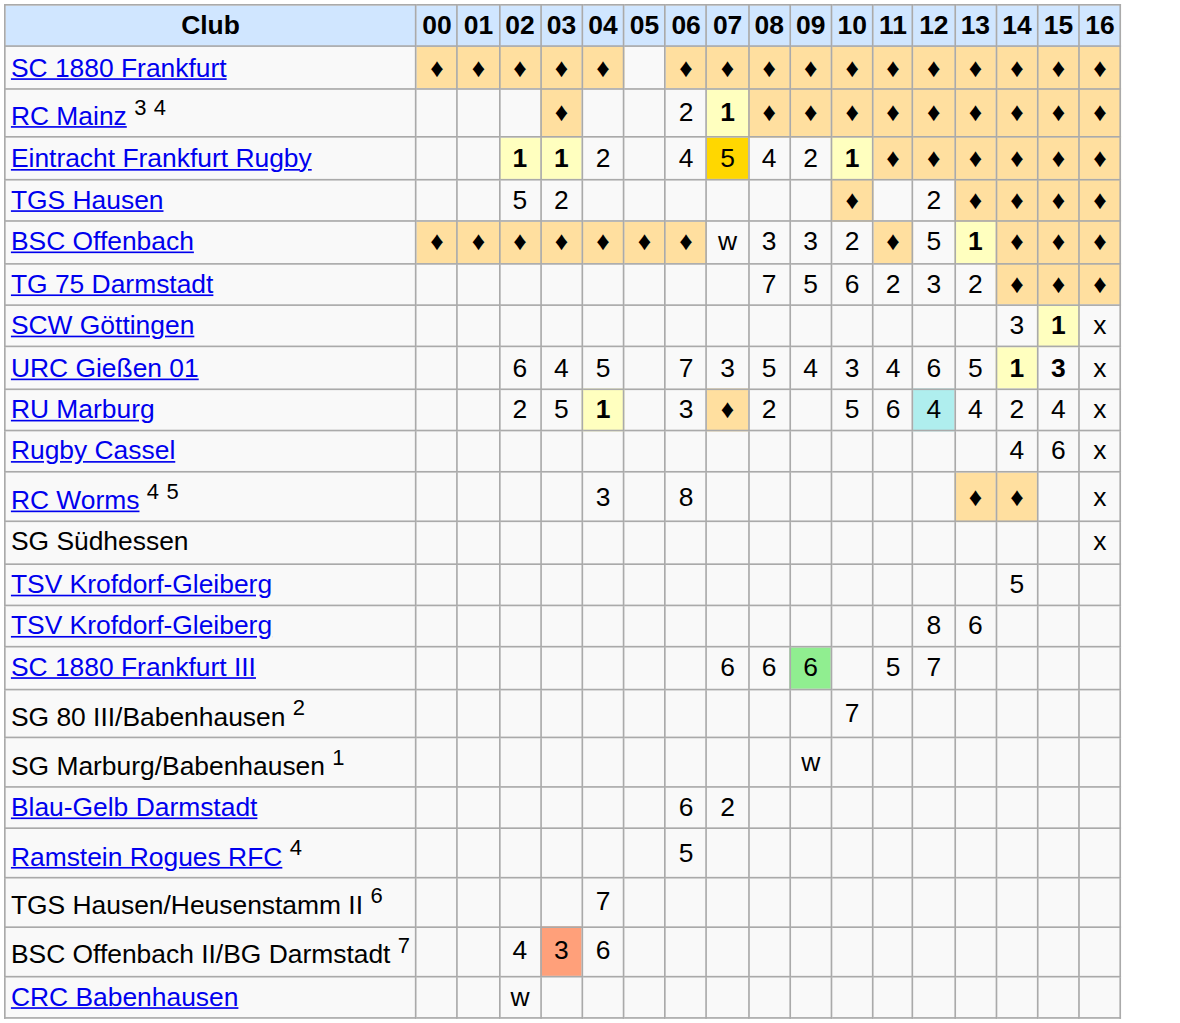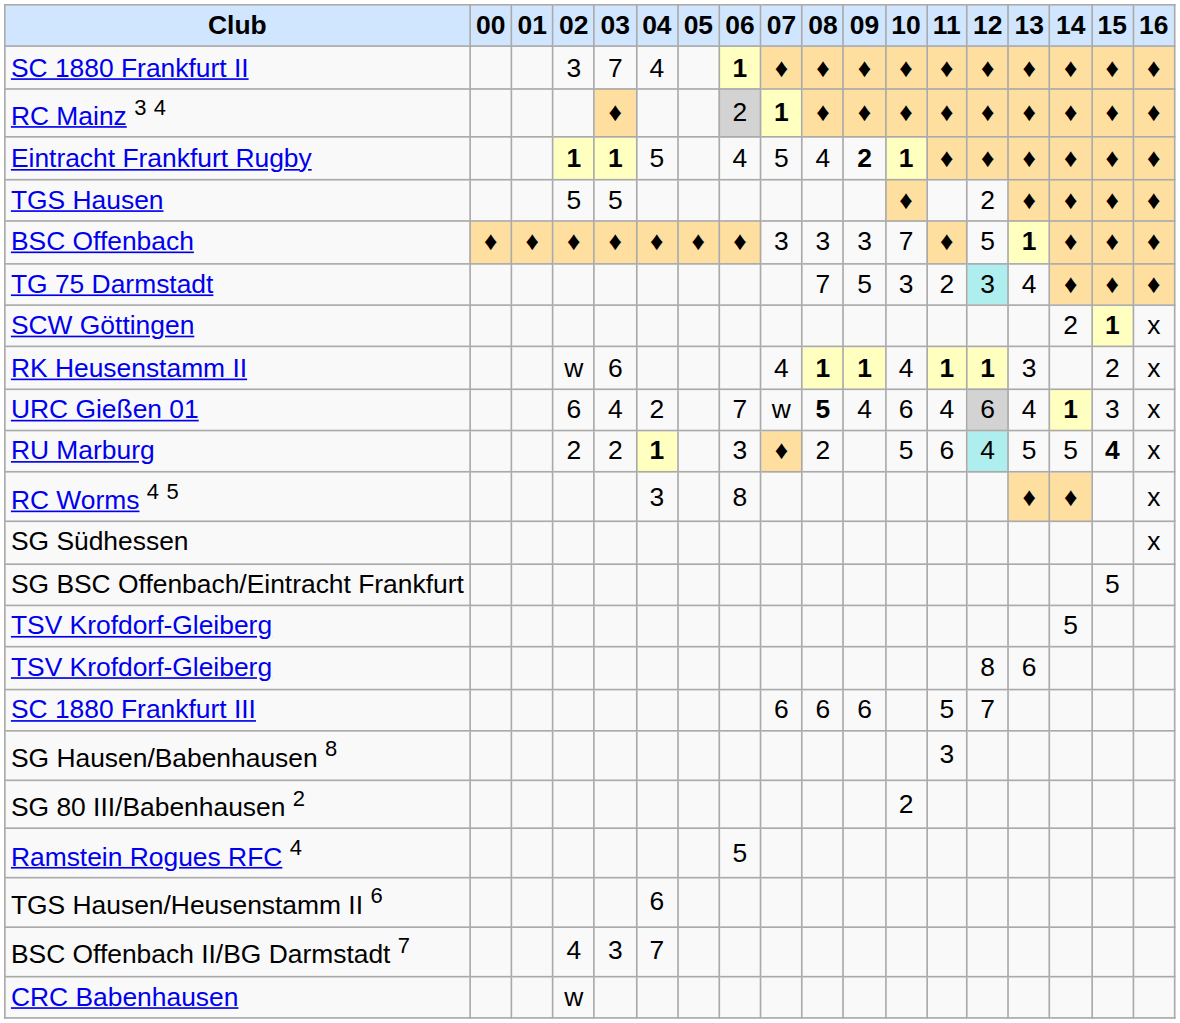 <table class="wikitable">
 <tr align="center" bgcolor="#D0E6FF">
 <td><strong>Club</strong></td>
 <td><strong>00</strong></td>
 <td><strong>01</strong></td>
 <td><strong>02</strong></td>
 <td><strong>03</strong></td>
 <td><strong>04</strong></td>
 <td><strong>05</strong></td>
 <td><strong>06</strong></td>
 <td><strong>07</strong></td>
 <td><strong>08</strong></td>
 <td><strong>09</strong></td>
 <td><strong>10</strong></td>
 <td><strong>11</strong></td>
 <td><strong>12</strong></td>
 <td><strong>13</strong></td>
 <td><strong>14</strong></td>
 <td><strong>15</strong></td>
 <td><strong>16</strong></td>
 </tr>
 <tr align="center">
-<td align="left"><a href='#'>SC 1880 Frankfurt</a></td>
-<td bgcolor="#ffdf9f"><strong>♦</strong></td>
-<td bgcolor="#ffdf9f"><strong>♦</strong></td>
-<td bgcolor="#ffdf9f"><strong>♦</strong></td>
-<td bgcolor="#ffdf9f"><strong>♦</strong></td>
-<td bgcolor="#ffdf9f"><strong>♦</strong></td>
+<td align="left"><a href='#'>SC 1880 Frankfurt II</a></td>
 <td></td>
-<td bgcolor="#ffdf9f"><strong>♦</strong></td>
+<td></td>
+<td>3</td>
+<td>7</td>
+<td>4</td>
+<td></td>
+<td bgcolor="#ffffbf"><strong>1</strong></td>
 <td bgcolor="#ffdf9f"><strong>♦</strong></td>
 <td bgcolor="#ffdf9f"><strong>♦</strong></td>
 <td bgcolor="#ffdf9f"><strong>♦</strong></td>
 <td bgcolor="#ffdf9f"><strong>♦</strong></td>
 <td bgcolor="#ffdf9f"><strong>♦</strong></td>
 <td bgcolor="#ffdf9f"><strong>♦</strong></td>
 <td bgcolor="#ffdf9f"><strong>♦</strong></td>
 <td bgcolor="#ffdf9f"><strong>♦</strong></td>
 <td bgcolor="#ffdf9f"><strong>♦</strong></td>
 <td bgcolor="#ffdf9f"><strong>♦</strong></td>
 </tr>
 <tr align="center">
 <td align="left"><a href='#'>RC Mainz</a> <sup>3</sup> <sup>4</sup></td>
 <td></td>
 <td></td>
 <td></td>
 <td bgcolor="#ffdf9f"><strong>♦</strong></td>
 <td></td>
 <td></td>
-<td>2</td>
+<td style="background: lightgrey;">2</td>
 <td bgcolor="#ffffbf"><strong>1</strong></td>
 <td bgcolor="#ffdf9f"><strong>♦</strong></td>
 <td bgcolor="#ffdf9f"><strong>♦</strong></td>
 <td bgcolor="#ffdf9f"><strong>♦</strong></td>
 <td bgcolor="#ffdf9f"><strong>♦</strong></td>
 <td bgcolor="#ffdf9f"><strong>♦</strong></td>
 <td bgcolor="#ffdf9f"><strong>♦</strong></td>
 <td bgcolor="#ffdf9f"><strong>♦</strong></td>
 <td bgcolor="#ffdf9f"><strong>♦</strong></td>
 <td bgcolor="#ffdf9f"><strong>♦</strong></td>
 </tr>
 <tr align="center">
 <td align="left"><a href='#'>Eintracht Frankfurt Rugby</a></td>
 <td></td>
 <td></td>
 <td bgcolor="#ffffbf"><strong>1</strong></td>
 <td bgcolor="#ffffbf"><strong>1</strong></td>
-<td>2</td>
+<td>5</td>
 <td></td>
 <td>4</td>
-<td style="background: gold;">5</td>
+<td>5</td>
 <td>4</td>
-<td>2</td>
+<td><strong>2</strong></td>
 <td bgcolor="#ffffbf"><strong>1</strong></td>
 <td bgcolor="#ffdf9f"><strong>♦</strong></td>
 <td bgcolor="#ffdf9f"><strong>♦</strong></td>
 <td bgcolor="#ffdf9f"><strong>♦</strong></td>
 <td bgcolor="#ffdf9f"><strong>♦</strong></td>
 <td bgcolor="#ffdf9f"><strong>♦</strong></td>
 <td bgcolor="#ffdf9f"><strong>♦</strong></td>
 </tr>
 <tr align="center">
 <td align="left"><a href='#'>TGS Hausen</a></td>
 <td></td>
 <td></td>
 <td>5</td>
-<td>2</td>
+<td>5</td>
 <td></td>
 <td></td>
 <td></td>
 <td></td>
 <td></td>
 <td></td>
 <td bgcolor="#ffdf9f"><strong>♦</strong></td>
 <td></td>
 <td>2</td>
 <td bgcolor="#ffdf9f"><strong>♦</strong></td>
 <td bgcolor="#ffdf9f"><strong>♦</strong></td>
 <td bgcolor="#ffdf9f"><strong>♦</strong></td>
 <td bgcolor="#ffdf9f"><strong>♦</strong></td>
 </tr>
 <tr align="center">
 <td align="left"><a href='#'>BSC Offenbach</a></td>
 <td bgcolor="#ffdf9f"><strong>♦</strong></td>
 <td bgcolor="#ffdf9f"><strong>♦</strong></td>
 <td bgcolor="#ffdf9f"><strong>♦</strong></td>
 <td bgcolor="#ffdf9f"><strong>♦</strong></td>
 <td bgcolor="#ffdf9f"><strong>♦</strong></td>
 <td bgcolor="#ffdf9f"><strong>♦</strong></td>
 <td bgcolor="#ffdf9f"><strong>♦</strong></td>
-<td>w</td>
 <td>3</td>
 <td>3</td>
-<td>2</td>
+<td>3</td>
+<td>7</td>
 <td bgcolor="#ffdf9f"><strong>♦</strong></td>
 <td>5</td>
 <td bgcolor="#ffffbf"><strong>1</strong></td>
 <td bgcolor="#ffdf9f"><strong>♦</strong></td>
 <td bgcolor="#ffdf9f"><strong>♦</strong></td>
 <td bgcolor="#ffdf9f"><strong>♦</strong></td>
 </tr>
 <tr align="center">
 <td align="left"><a href='#'>TG 75 Darmstadt</a></td>
 <td></td>
 <td></td>
 <td></td>
 <td></td>
 <td></td>
 <td></td>
 <td></td>
 <td></td>
 <td>7</td>
 <td>5</td>
-<td>6</td>
-<td>2</td>
 <td>3</td>
 <td>2</td>
+<td style="background: paleturquoise;">3</td>
+<td>4</td>
 <td bgcolor="#ffdf9f"><strong>♦</strong></td>
 <td bgcolor="#ffdf9f"><strong>♦</strong></td>
 <td bgcolor="#ffdf9f"><strong>♦</strong></td>
 </tr>
 <tr align="center">
 <td align="left"><a href='#'>SCW Göttingen</a></td>
 <td></td>
 <td></td>
 <td></td>
 <td></td>
 <td></td>
 <td></td>
 <td></td>
 <td></td>
 <td></td>
 <td></td>
 <td></td>
 <td></td>
 <td></td>
 <td></td>
+<td>2</td>
+<td bgcolor="#ffffbf"><strong>1</strong></td>
+<td>x</td>
+</tr>
+<tr align="center">
+<td align="left"><a href='#'>RK Heusenstamm II</a></td>
+<td></td>
+<td></td>
+<td>w</td>
+<td>6</td>
+<td></td>
+<td></td>
+<td></td>
+<td>4</td>
+<td bgcolor="#ffffbf"><strong>1</strong></td>
+<td bgcolor="#ffffbf"><strong>1</strong></td>
+<td>4</td>
+<td bgcolor="#ffffbf"><strong>1</strong></td>
+<td bgcolor="#ffffbf"><strong>1</strong></td>
 <td>3</td>
-<td bgcolor="#ffffbf"><strong>1</strong></td>
+<td></td>
+<td>2</td>
 <td>x</td>
 </tr>
 <tr align="center">
 <td align="left"><a href='#'>URC Gießen 01</a></td>
 <td></td>
 <td></td>
 <td>6</td>
 <td>4</td>
-<td>5</td>
+<td>2</td>
 <td></td>
 <td>7</td>
-<td>3</td>
-<td>5</td>
-<td>4</td>
-<td>3</td>
+<td>w</td>
+<td><strong>5</strong></td>
 <td>4</td>
 <td>6</td>
-<td>5</td>
+<td>4</td>
+<td style="background: lightgrey;">6</td>
+<td>4</td>
 <td bgcolor="#ffffbf"><strong>1</strong></td>
-<td><strong>3</strong></td>
+<td>3</td>
 <td>x</td>
 </tr>
 <tr align="center">
 <td align="left"><a href='#'>RU Marburg</a></td>
 <td></td>
 <td></td>
 <td>2</td>
-<td>5</td>
+<td>2</td>
 <td bgcolor="#ffffbf"><strong>1</strong></td>
 <td></td>
 <td>3</td>
 <td bgcolor="#ffdf9f"><strong>♦</strong></td>
 <td>2</td>
 <td></td>
 <td>5</td>
 <td>6</td>
 <td style="background: paleturquoise;">4</td>
-<td>4</td>
-<td>2</td>
-<td>4</td>
-<td>x</td>
-</tr>
-<tr align="center">
-<td align="left"><a href='#'>Rugby Cassel</a></td>
-<td></td>
-<td></td>
-<td></td>
-<td></td>
-<td></td>
-<td></td>
-<td></td>
-<td></td>
-<td></td>
-<td></td>
-<td></td>
-<td></td>
-<td></td>
-<td></td>
-<td>4</td>
-<td>6</td>
+<td>5</td>
+<td>5</td>
+<td><strong>4</strong></td>
 <td>x</td>
 </tr>
 <tr align="center">
 <td align="left"><a href='#'>RC Worms</a> <sup>4</sup> <sup>5</sup></td>
 <td></td>
 <td></td>
 <td></td>
 <td></td>
 <td>3</td>
 <td></td>
 <td>8</td>
 <td></td>
 <td></td>
 <td></td>
 <td></td>
 <td></td>
 <td></td>
 <td bgcolor="#ffdf9f"><strong>♦</strong></td>
 <td bgcolor="#ffdf9f"><strong>♦</strong></td>
 <td></td>
 <td>x</td>
 </tr>
 <tr align="center">
 <td align="left">SG Südhessen</td>
 <td></td>
 <td></td>
 <td></td>
 <td></td>
 <td></td>
 <td></td>
 <td></td>
 <td></td>
 <td></td>
 <td></td>
 <td></td>
 <td></td>
 <td></td>
 <td></td>
 <td></td>
 <td></td>
 <td>x</td>
+</tr>
+<tr align="center">
+<td align="left">SG BSC Offenbach/Eintracht Frankfurt</td>
+<td></td>
+<td></td>
+<td></td>
+<td></td>
+<td></td>
+<td></td>
+<td></td>
+<td></td>
+<td></td>
+<td></td>
+<td></td>
+<td></td>
+<td></td>
+<td></td>
+<td></td>
+<td>5</td>
+<td></td>
 </tr>
 <tr align="center">
 <td align="left"><a href='#'>TSV Krofdorf-Gleiberg</a></td>
 <td></td>
 <td></td>
 <td></td>
 <td></td>
 <td></td>
 <td></td>
 <td></td>
 <td></td>
 <td></td>
 <td></td>
 <td></td>
 <td></td>
 <td></td>
 <td></td>
 <td>5</td>
 <td></td>
 <td></td>
 </tr>
 <tr align="center">
 <td align="left"><a href='#'>TSV Krofdorf-Gleiberg</a></td>
 <td></td>
 <td></td>
 <td></td>
 <td></td>
 <td></td>
 <td></td>
 <td></td>
 <td></td>
 <td></td>
 <td></td>
 <td></td>
 <td></td>
 <td>8</td>
 <td>6</td>
 <td></td>
 <td></td>
 <td></td>
 </tr>
 <tr align="center">
 <td align="left"><a href='#'>SC 1880 Frankfurt III</a></td>
 <td></td>
 <td></td>
 <td></td>
 <td></td>
 <td></td>
 <td></td>
 <td></td>
 <td>6</td>
 <td>6</td>
-<td style="background: lightgreen;">6</td>
+<td>6</td>
 <td></td>
 <td>5</td>
 <td>7</td>
+<td></td>
+<td></td>
+<td></td>
+<td></td>
+</tr>
+<tr align="center">
+<td align="left">SG Hausen/Babenhausen <sup>8</sup></td>
+<td></td>
+<td></td>
+<td></td>
+<td></td>
+<td></td>
+<td></td>
+<td></td>
+<td></td>
+<td></td>
+<td></td>
+<td></td>
+<td>3</td>
+<td></td>
 <td></td>
 <td></td>
 <td></td>
 <td></td>
 </tr>
 <tr align="center">
 <td align="left">SG 80 III/Babenhausen <sup>2</sup></td>
 <td></td>
 <td></td>
 <td></td>
 <td></td>
 <td></td>
 <td></td>
 <td></td>
 <td></td>
 <td></td>
 <td></td>
-<td>7</td>
-<td></td>
-<td></td>
-<td></td>
-<td></td>
-<td></td>
-<td></td>
-</tr>
-<tr align="center">
-<td align="left">SG Marburg/Babenhausen <sup>1</sup></td>
-<td></td>
-<td></td>
-<td></td>
-<td></td>
-<td></td>
-<td></td>
-<td></td>
-<td></td>
-<td></td>
-<td>w</td>
-<td></td>
-<td></td>
-<td></td>
-<td></td>
-<td></td>
-<td></td>
-<td></td>
-</tr>
-<tr align="center">
-<td align="left"><a href='#'>Blau-Gelb Darmstadt</a></td>
-<td></td>
-<td></td>
-<td></td>
-<td></td>
-<td></td>
-<td></td>
-<td>6</td>
 <td>2</td>
-<td></td>
-<td></td>
-<td></td>
 <td></td>
 <td></td>
 <td></td>
 <td></td>
 <td></td>
 <td></td>
 </tr>
 <tr align="center">
 <td align="left"><a href='#'>Ramstein Rogues RFC</a> <sup>4</sup></td>
 <td></td>
 <td></td>
 <td></td>
 <td></td>
 <td></td>
 <td></td>
 <td>5</td>
 <td></td>
 <td></td>
 <td></td>
 <td></td>
 <td></td>
 <td></td>
 <td></td>
 <td></td>
 <td></td>
 <td></td>
 </tr>
 <tr align="center">
 <td align="left">TGS Hausen/Heusenstamm II <sup>6</sup></td>
 <td></td>
 <td></td>
 <td></td>
 <td></td>
-<td>7</td>
+<td>6</td>
 <td></td>
 <td></td>
 <td></td>
 <td></td>
 <td></td>
 <td></td>
 <td></td>
 <td></td>
 <td></td>
 <td></td>
 <td></td>
 <td></td>
 </tr>
 <tr align="center">
 <td align="left">BSC Offenbach II/BG Darmstadt <sup>7</sup></td>
 <td></td>
 <td></td>
 <td>4</td>
-<td style="background: lightsalmon;">3</td>
-<td>6</td>
+<td>3</td>
+<td>7</td>
 <td></td>
 <td></td>
 <td></td>
 <td></td>
 <td></td>
 <td></td>
 <td></td>
 <td></td>
 <td></td>
 <td></td>
 <td></td>
 <td></td>
 </tr>
 <tr align="center">
 <td align="left"><a href='#'>CRC Babenhausen</a></td>
 <td></td>
 <td></td>
 <td>w</td>
 <td></td>
 <td></td>
 <td></td>
 <td></td>
 <td></td>
 <td></td>
 <td></td>
 <td></td>
 <td></td>
 <td></td>
 <td></td>
 <td></td>
 <td></td>
 <td></td>
 </tr>
 </table>
